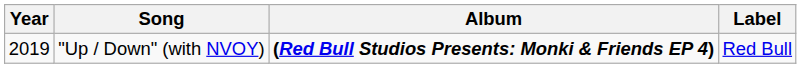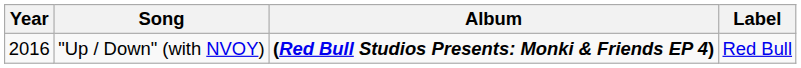 <table class="wikitable">
 <tr>
 <th>Year</th>
 <th>Song</th>
 <th>Album</th>
 <th>Label</th>
 </tr>
 <tr>
-<td>2019</td>
+<td>2016</td>
 <td>"Up / Down" (with <a href='#'>NVOY</a>)</td>
 <td><strong>(<em><a href='#'>Red Bull</a> Studios Presents: Monki & Friends EP 4</em>)</strong></td>
 <td><a href='#'>Red Bull</a></td>
 </tr>
 </table>
